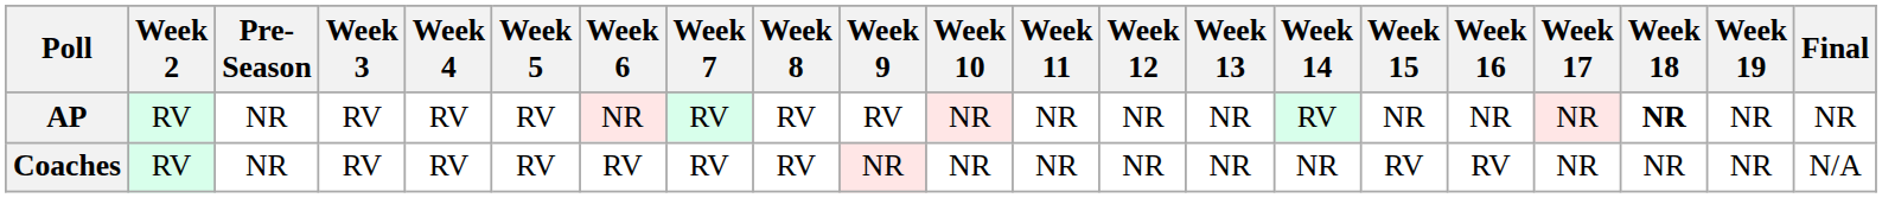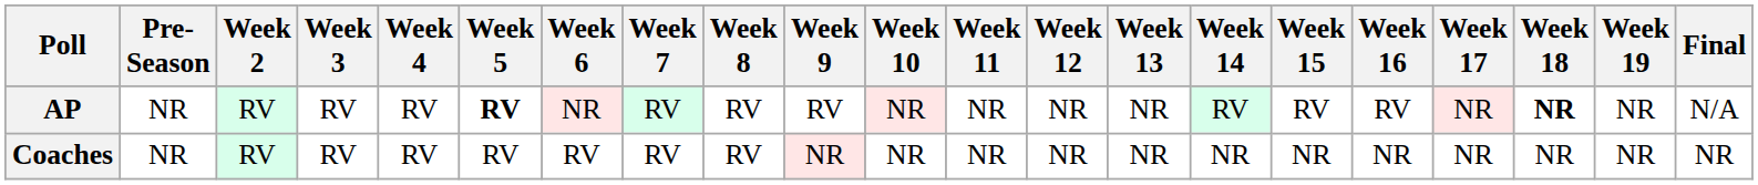 <table class="wikitable" style="white-space:nowrap;font-size:90%">
 <tr>
 <th>Poll</th>
+<th>Pre-<br>Season</th>
 <th>Week<br>2</th>
-<th>Pre-<br>Season</th>
 <th>Week<br>3</th>
 <th>Week<br>4</th>
 <th>Week<br>5</th>
 <th>Week<br>6</th>
 <th>Week<br>7</th>
 <th>Week<br>8</th>
 <th>Week<br>9</th>
 <th>Week<br>10</th>
 <th>Week<br>11</th>
 <th>Week<br>12</th>
 <th>Week<br>13</th>
 <th>Week<br>14</th>
 <th>Week<br>15</th>
 <th>Week<br>16</th>
 <th>Week<br>17</th>
 <th>Week<br>18</th>
 <th>Week<br>19</th>
 <th>Final</th>
 </tr>
 <tr style="text-align:center;">
 <th>AP</th>
+<td style="background:#FFF;">NR</td>
 <td style="background:#D8FFEB;">RV</td>
-<td style="background:#FFF;">NR</td>
 <td style="background:#FFF;">RV</td>
 <td style="background:#FFF;">RV</td>
-<td style="background:#FFF;">RV</td>
+<td style="background:#FFF;"><strong>RV</strong></td>
 <td style="background:#FFE6E6;">NR</td>
 <td style="background:#D8FFEB;">RV</td>
 <td style="background:#FFF;">RV</td>
 <td style="background:#FFF;">RV</td>
 <td style="background:#FFE6E6;">NR</td>
 <td style="background:#FFF;">NR</td>
 <td style="background:#FFF;">NR</td>
 <td style="background:#FFF;">NR</td>
 <td style="background:#D8FFEB;">RV</td>
-<td style="background:#FFF;">NR</td>
-<td style="background:#FFF;">NR</td>
+<td style="background:#FFF;">RV</td>
+<td style="background:#FFF;">RV</td>
 <td style="background:#FFE6E6;">NR</td>
 <td style="background:#FFF;"><strong>NR</strong></td>
 <td style="background:#FFF;">NR</td>
-<td style="background:#FFF;">NR</td>
+<td style="background:#FFF;">N/A</td>
 </tr>
 <tr style="text-align:center;">
 <th>Coaches</th>
+<td style="background:#FFF;">NR</td>
 <td style="background:#D8FFEB;">RV</td>
-<td style="background:#FFF;">NR</td>
 <td style="background:#FFF;">RV</td>
 <td style="background:#FFF;">RV</td>
 <td style="background:#FFF;">RV</td>
 <td style="background:#FFF;">RV</td>
 <td style="background:#FFF;">RV</td>
 <td style="background:#FFF;">RV</td>
 <td style="background:#FFE6E6;">NR</td>
 <td style="background:#FFF;">NR</td>
 <td style="background:#FFF;">NR</td>
 <td style="background:#FFF;">NR</td>
 <td style="background:#FFF;">NR</td>
 <td style="background:#FFF;">NR</td>
-<td style="background:#FFF;">RV</td>
-<td style="background:#FFF;">RV</td>
 <td style="background:#FFF;">NR</td>
 <td style="background:#FFF;">NR</td>
 <td style="background:#FFF;">NR</td>
-<td style="background:#FFF;">N/A</td>
+<td style="background:#FFF;">NR</td>
+<td style="background:#FFF;">NR</td>
+<td style="background:#FFF;">NR</td>
 </tr>
 </table>
